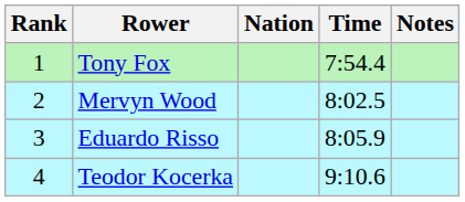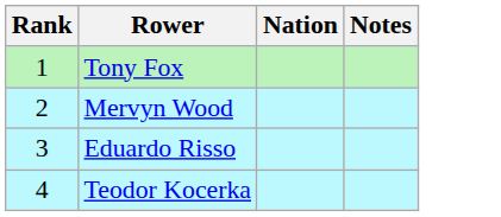 <table class="wikitable sortable" style="text-align:center">
 <tr>
 <th>Rank</th>
 <th>Rower</th>
 <th>Nation</th>
-<th>Time</th>
 <th>Notes</th>
 </tr>
 <tr bgcolor=bbf3bb>
 <td>1</td>
 <td align=left><a href='#'>Tony Fox</a></td>
 <td align=left></td>
-<td>7:54.4</td>
 <td></td>
 </tr>
 <tr bgcolor=bbf9ff>
 <td>2</td>
 <td align=left><a href='#'>Mervyn Wood</a></td>
 <td align=left></td>
-<td>8:02.5</td>
 <td></td>
 </tr>
 <tr bgcolor=bbf9ff>
 <td>3</td>
 <td align=left><a href='#'>Eduardo Risso</a></td>
 <td align=left></td>
-<td>8:05.9</td>
 <td></td>
 </tr>
 <tr bgcolor=bbf9ff>
 <td>4</td>
 <td align=left><a href='#'>Teodor Kocerka</a></td>
 <td align=left></td>
-<td>9:10.6</td>
 <td></td>
 </tr>
 </table>
